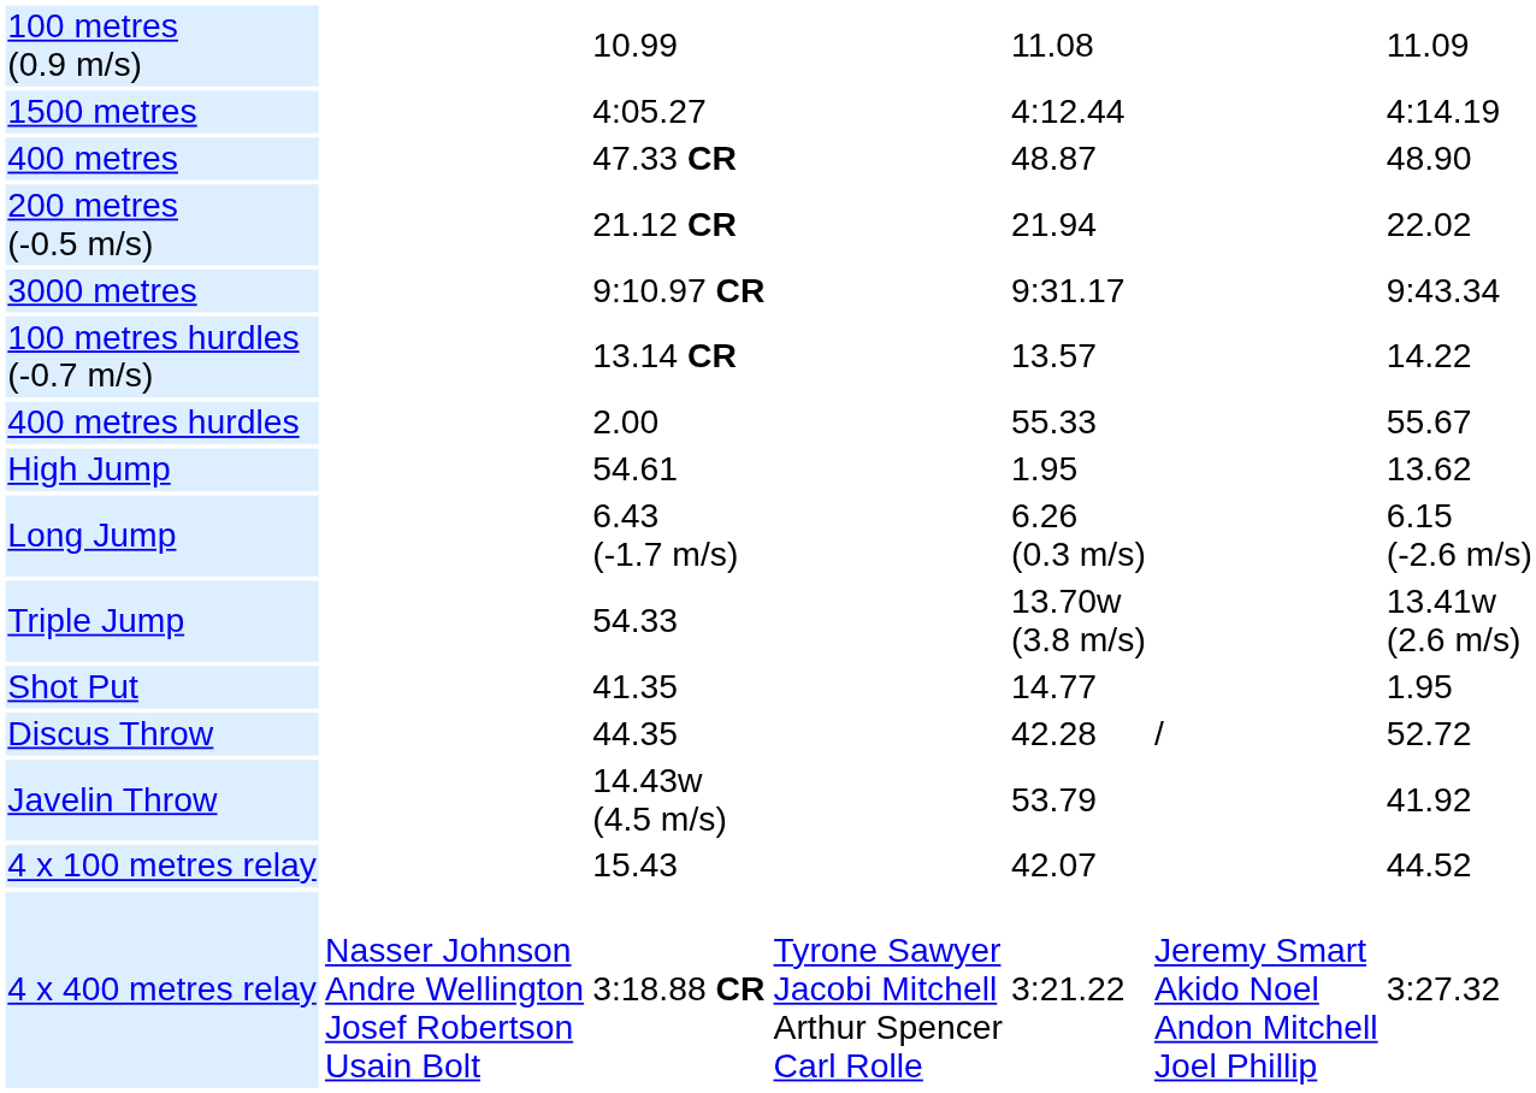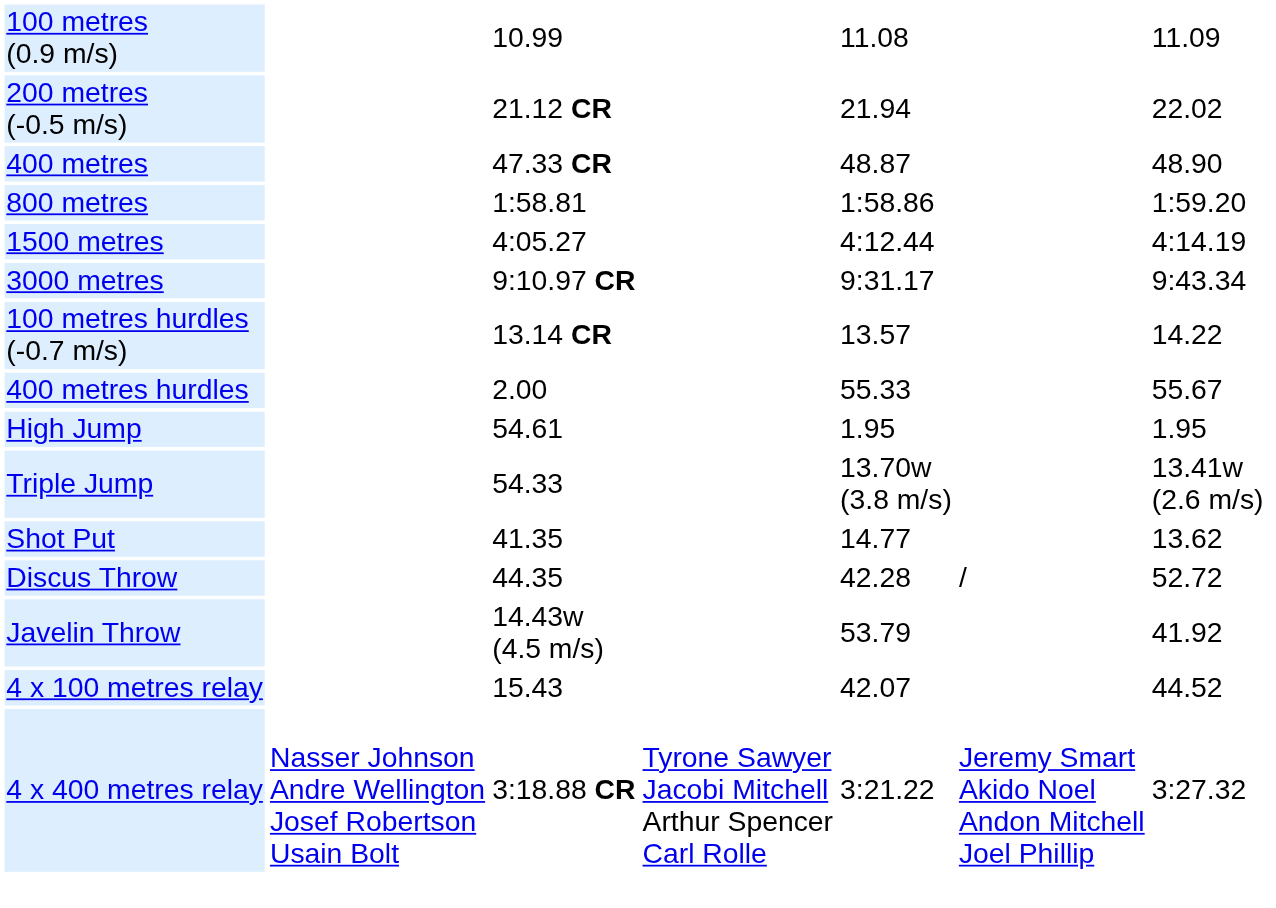 <table>
 <tr>
 <td bgcolor = DDEEFF><a href='#'>100 metres</a> <br> (0.9 m/s)</td>
 <td></td>
 <td>10.99</td>
 <td></td>
 <td>11.08</td>
 <td></td>
 <td>11.09</td>
 </tr>
 <tr>
-<td bgcolor = DDEEFF><a href='#'>1500 metres</a></td>
+<td bgcolor = DDEEFF><a href='#'>200 metres</a> <br> (-0.5 m/s)</td>
 <td></td>
-<td>4:05.27</td>
+<td>21.12 <strong>CR</strong></td>
 <td></td>
-<td>4:12.44</td>
+<td>21.94</td>
 <td></td>
-<td>4:14.19</td>
+<td>22.02</td>
 </tr>
 <tr>
 <td bgcolor = DDEEFF><a href='#'>400 metres</a></td>
 <td></td>
 <td>47.33 <strong>CR</strong></td>
 <td></td>
 <td>48.87</td>
 <td></td>
 <td>48.90</td>
 </tr>
 <tr>
-<td bgcolor = DDEEFF><a href='#'>200 metres</a> <br> (-0.5 m/s)</td>
+<td bgcolor = DDEEFF><a href='#'>800 metres</a></td>
 <td></td>
-<td>21.12 <strong>CR</strong></td>
+<td>1:58.81</td>
 <td></td>
-<td>21.94</td>
+<td>1:58.86</td>
 <td></td>
-<td>22.02</td>
+<td>1:59.20</td>
+</tr>
+<tr>
+<td bgcolor = DDEEFF><a href='#'>1500 metres</a></td>
+<td></td>
+<td>4:05.27</td>
+<td></td>
+<td>4:12.44</td>
+<td></td>
+<td>4:14.19</td>
 </tr>
 <tr>
 <td bgcolor = DDEEFF><a href='#'>3000 metres</a></td>
 <td></td>
 <td>9:10.97 <strong>CR</strong></td>
 <td></td>
 <td>9:31.17</td>
 <td></td>
 <td>9:43.34</td>
 </tr>
 <tr>
 <td bgcolor = DDEEFF><a href='#'>100 metres hurdles</a> <br> (-0.7 m/s)</td>
 <td></td>
 <td>13.14 <strong>CR</strong></td>
 <td></td>
 <td>13.57</td>
 <td></td>
 <td>14.22</td>
 </tr>
 <tr>
 <td bgcolor = DDEEFF><a href='#'>400 metres hurdles</a></td>
 <td></td>
 <td>2.00</td>
 <td></td>
 <td>55.33</td>
 <td></td>
 <td>55.67</td>
 </tr>
 <tr>
 <td bgcolor = DDEEFF><a href='#'>High Jump</a></td>
 <td></td>
 <td>54.61</td>
 <td></td>
 <td>1.95</td>
 <td></td>
-<td>13.62</td>
-</tr>
-<tr>
-<td bgcolor = DDEEFF><a href='#'>Long Jump</a></td>
-<td></td>
-<td>6.43 <br> (-1.7 m/s)</td>
-<td></td>
-<td>6.26 <br> (0.3 m/s)</td>
-<td></td>
-<td>6.15  <br> (-2.6 m/s)</td>
+<td>1.95</td>
 </tr>
 <tr>
 <td bgcolor = DDEEFF><a href='#'>Triple Jump</a></td>
 <td></td>
 <td>54.33</td>
 <td></td>
 <td>13.70w <br> (3.8 m/s)</td>
 <td></td>
 <td>13.41w <br> (2.6 m/s)</td>
 </tr>
 <tr>
 <td bgcolor = DDEEFF><a href='#'>Shot Put</a></td>
 <td></td>
 <td>41.35</td>
 <td></td>
 <td>14.77</td>
 <td></td>
-<td>1.95</td>
+<td>13.62</td>
 </tr>
 <tr>
 <td bgcolor = DDEEFF><a href='#'>Discus Throw</a></td>
 <td></td>
 <td>44.35</td>
 <td></td>
 <td>42.28</td>
 <td>/ </td>
 <td>52.72</td>
 </tr>
 <tr>
 <td bgcolor = DDEEFF><a href='#'>Javelin Throw</a></td>
 <td></td>
 <td>14.43w <br> (4.5 m/s)</td>
 <td></td>
 <td>53.79</td>
 <td></td>
 <td>41.92</td>
 </tr>
 <tr>
 <td bgcolor = DDEEFF><a href='#'>4 x 100 metres relay</a></td>
 <td></td>
 <td>15.43</td>
 <td></td>
 <td>42.07</td>
 <td></td>
 <td>44.52</td>
 </tr>
 <tr>
 <td bgcolor = DDEEFF><a href='#'>4 x 400 metres relay</a></td>
 <td> <br> <a href='#'>Nasser Johnson</a> <br> <a href='#'>Andre Wellington</a> <br> <a href='#'>Josef Robertson</a> <br> <a href='#'>Usain Bolt</a></td>
 <td>3:18.88 <strong>CR</strong></td>
 <td> <br> <a href='#'>Tyrone Sawyer</a> <br> <a href='#'>Jacobi Mitchell</a> <br> Arthur Spencer <br> <a href='#'>Carl Rolle</a></td>
 <td>3:21.22</td>
 <td> <br> <a href='#'>Jeremy Smart</a> <br> <a href='#'>Akido Noel</a> <br> <a href='#'>Andon Mitchell</a> <br> <a href='#'>Joel Phillip</a></td>
 <td>3:27.32</td>
 </tr>
 </table>
